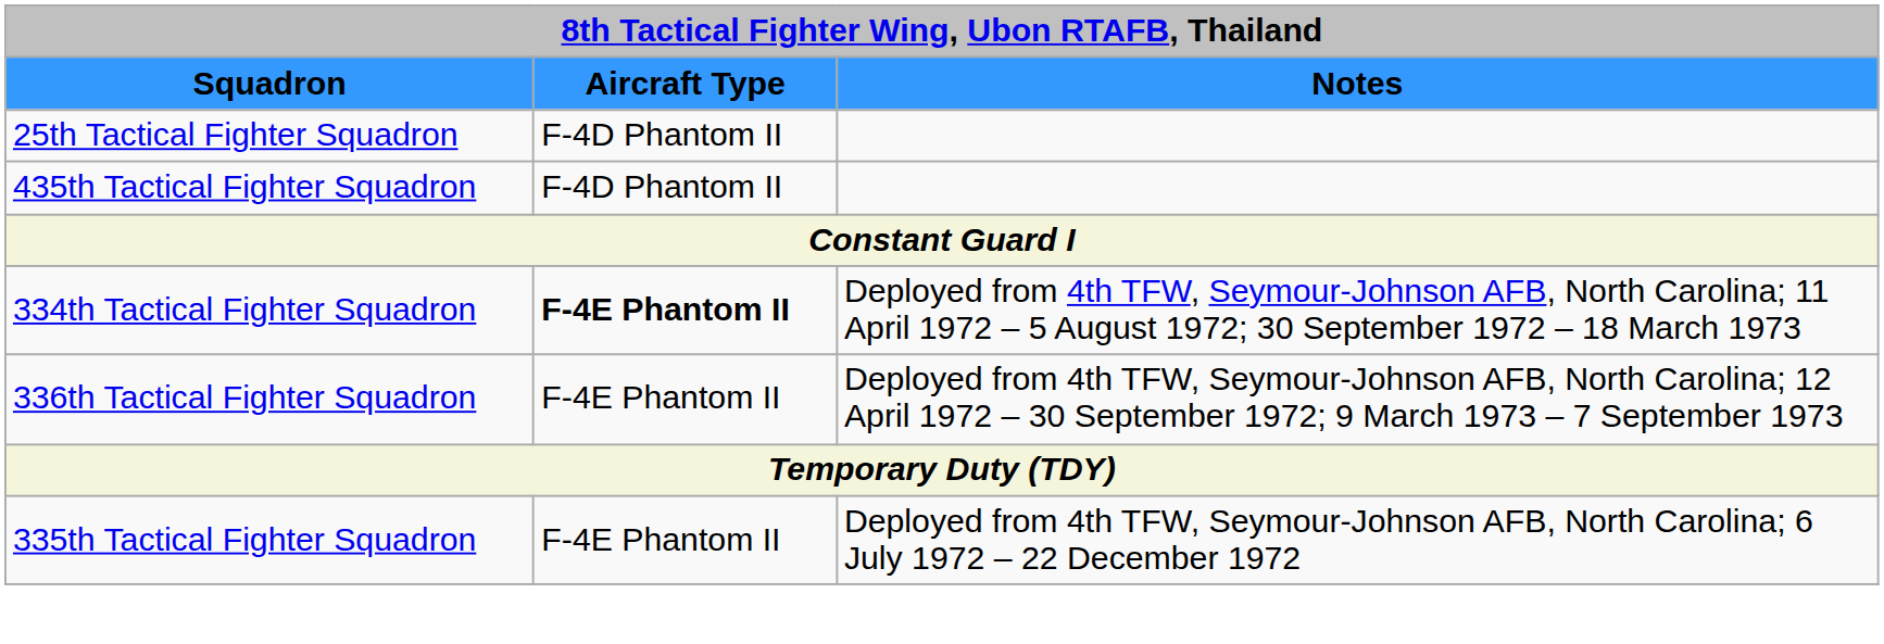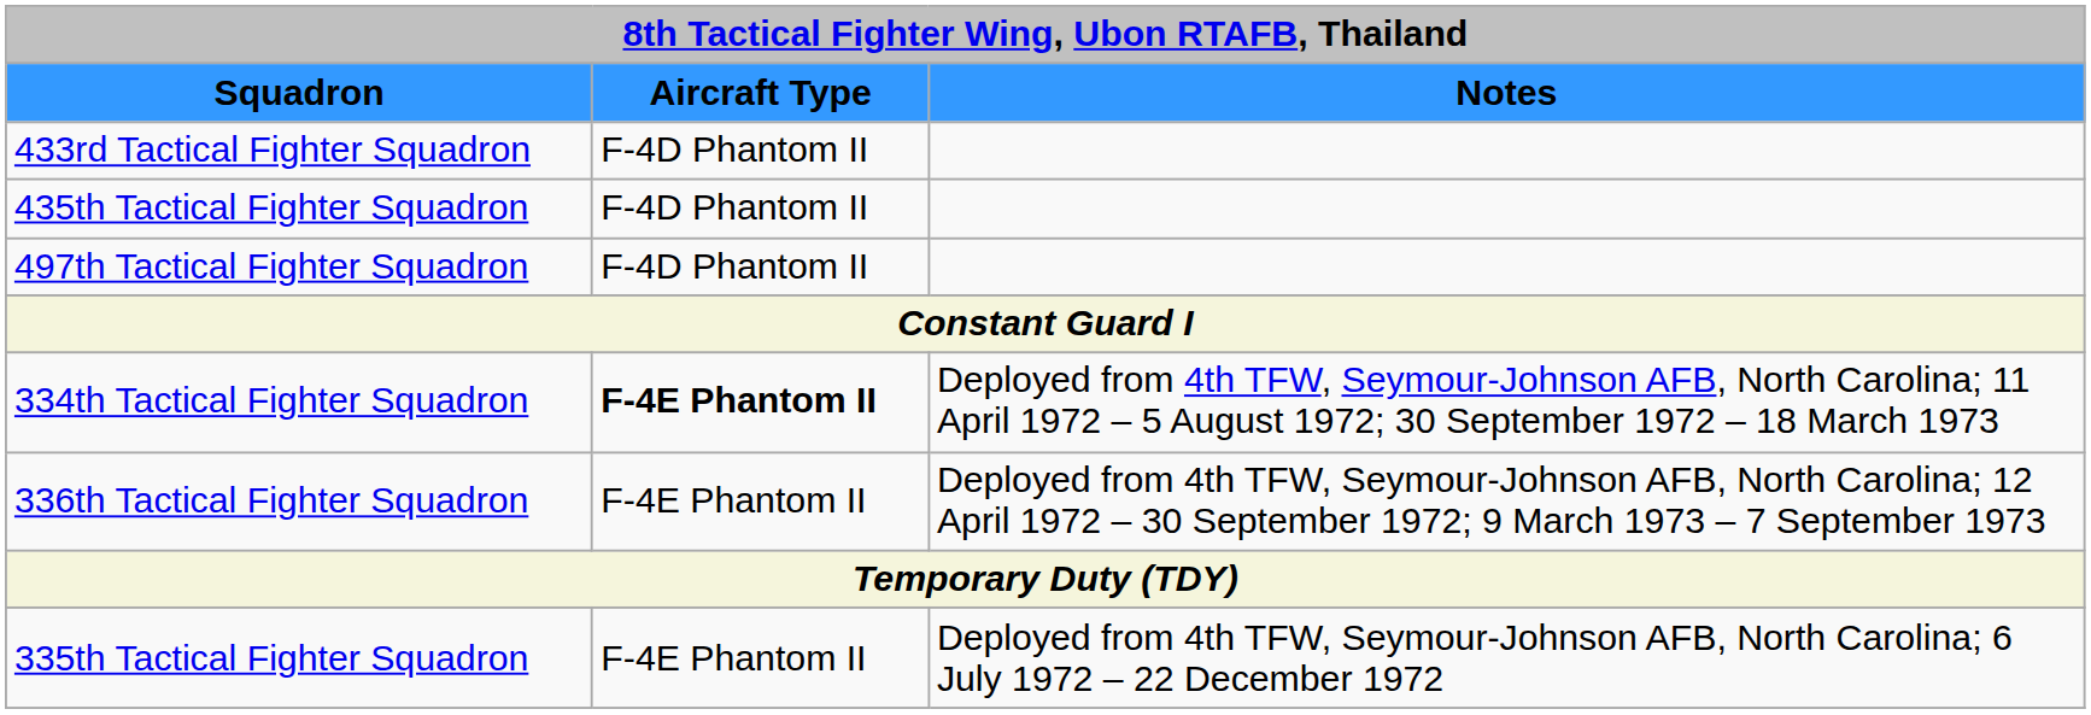 <table class="wikitable">
 <tr>
 <td colspan="3" bgcolor=silver align=center><strong><a href='#'>8th Tactical Fighter Wing</a>, <a href='#'>Ubon RTAFB</a>, Thailand</strong></td>
 </tr>
 <tr style="background: #3399ff;">
 <td scope="col" style="width:250px;"align=center><span> <strong>Squadron</strong></span></td>
 <td scope="col" style="width:140px;"align=center><span> <strong>Aircraft Type</strong></span></td>
 <td scope="col" style="width:500px;"align=center><span> <strong>Notes</strong></span></td>
 </tr>
 <tr>
-<td><a href='#'>25th Tactical Fighter Squadron</a></td>
+<td><a href='#'>433rd Tactical Fighter Squadron</a></td>
 <td>F-4D Phantom II</td>
 <td></td>
 </tr>
 <tr>
 <td><a href='#'>435th Tactical Fighter Squadron</a></td>
+<td>F-4D Phantom II</td>
+<td></td>
+</tr>
+<tr>
+<td><a href='#'>497th Tactical Fighter Squadron</a></td>
 <td>F-4D Phantom II</td>
 <td></td>
 </tr>
 <tr>
 <td colspan="3" bgcolor=beige align=center><strong><em>Constant Guard I</em></strong></td>
 </tr>
 <tr>
 <td><a href='#'>334th Tactical Fighter Squadron</a></td>
 <td><strong>F-4E Phantom II</strong></td>
 <td>Deployed from <a href='#'>4th TFW</a>, <a href='#'>Seymour-Johnson AFB</a>, North Carolina; 11 April 1972 – 5 August 1972; 30 September 1972 – 18 March 1973</td>
 </tr>
 <tr>
 <td><a href='#'>336th Tactical Fighter Squadron</a></td>
 <td>F-4E Phantom II</td>
 <td>Deployed from 4th TFW, Seymour-Johnson AFB, North Carolina; 12 April 1972 – 30 September 1972; 9 March 1973 – 7 September 1973</td>
 </tr>
 <tr>
 <td colspan="3" bgcolor=beige align=center><strong><em>Temporary Duty (TDY)</em></strong></td>
 </tr>
 <tr>
 <td><a href='#'>335th Tactical Fighter Squadron</a></td>
 <td>F-4E Phantom II</td>
 <td>Deployed from 4th TFW, Seymour-Johnson AFB, North Carolina; 6 July 1972 – 22 December 1972</td>
 </tr>
 </table>
